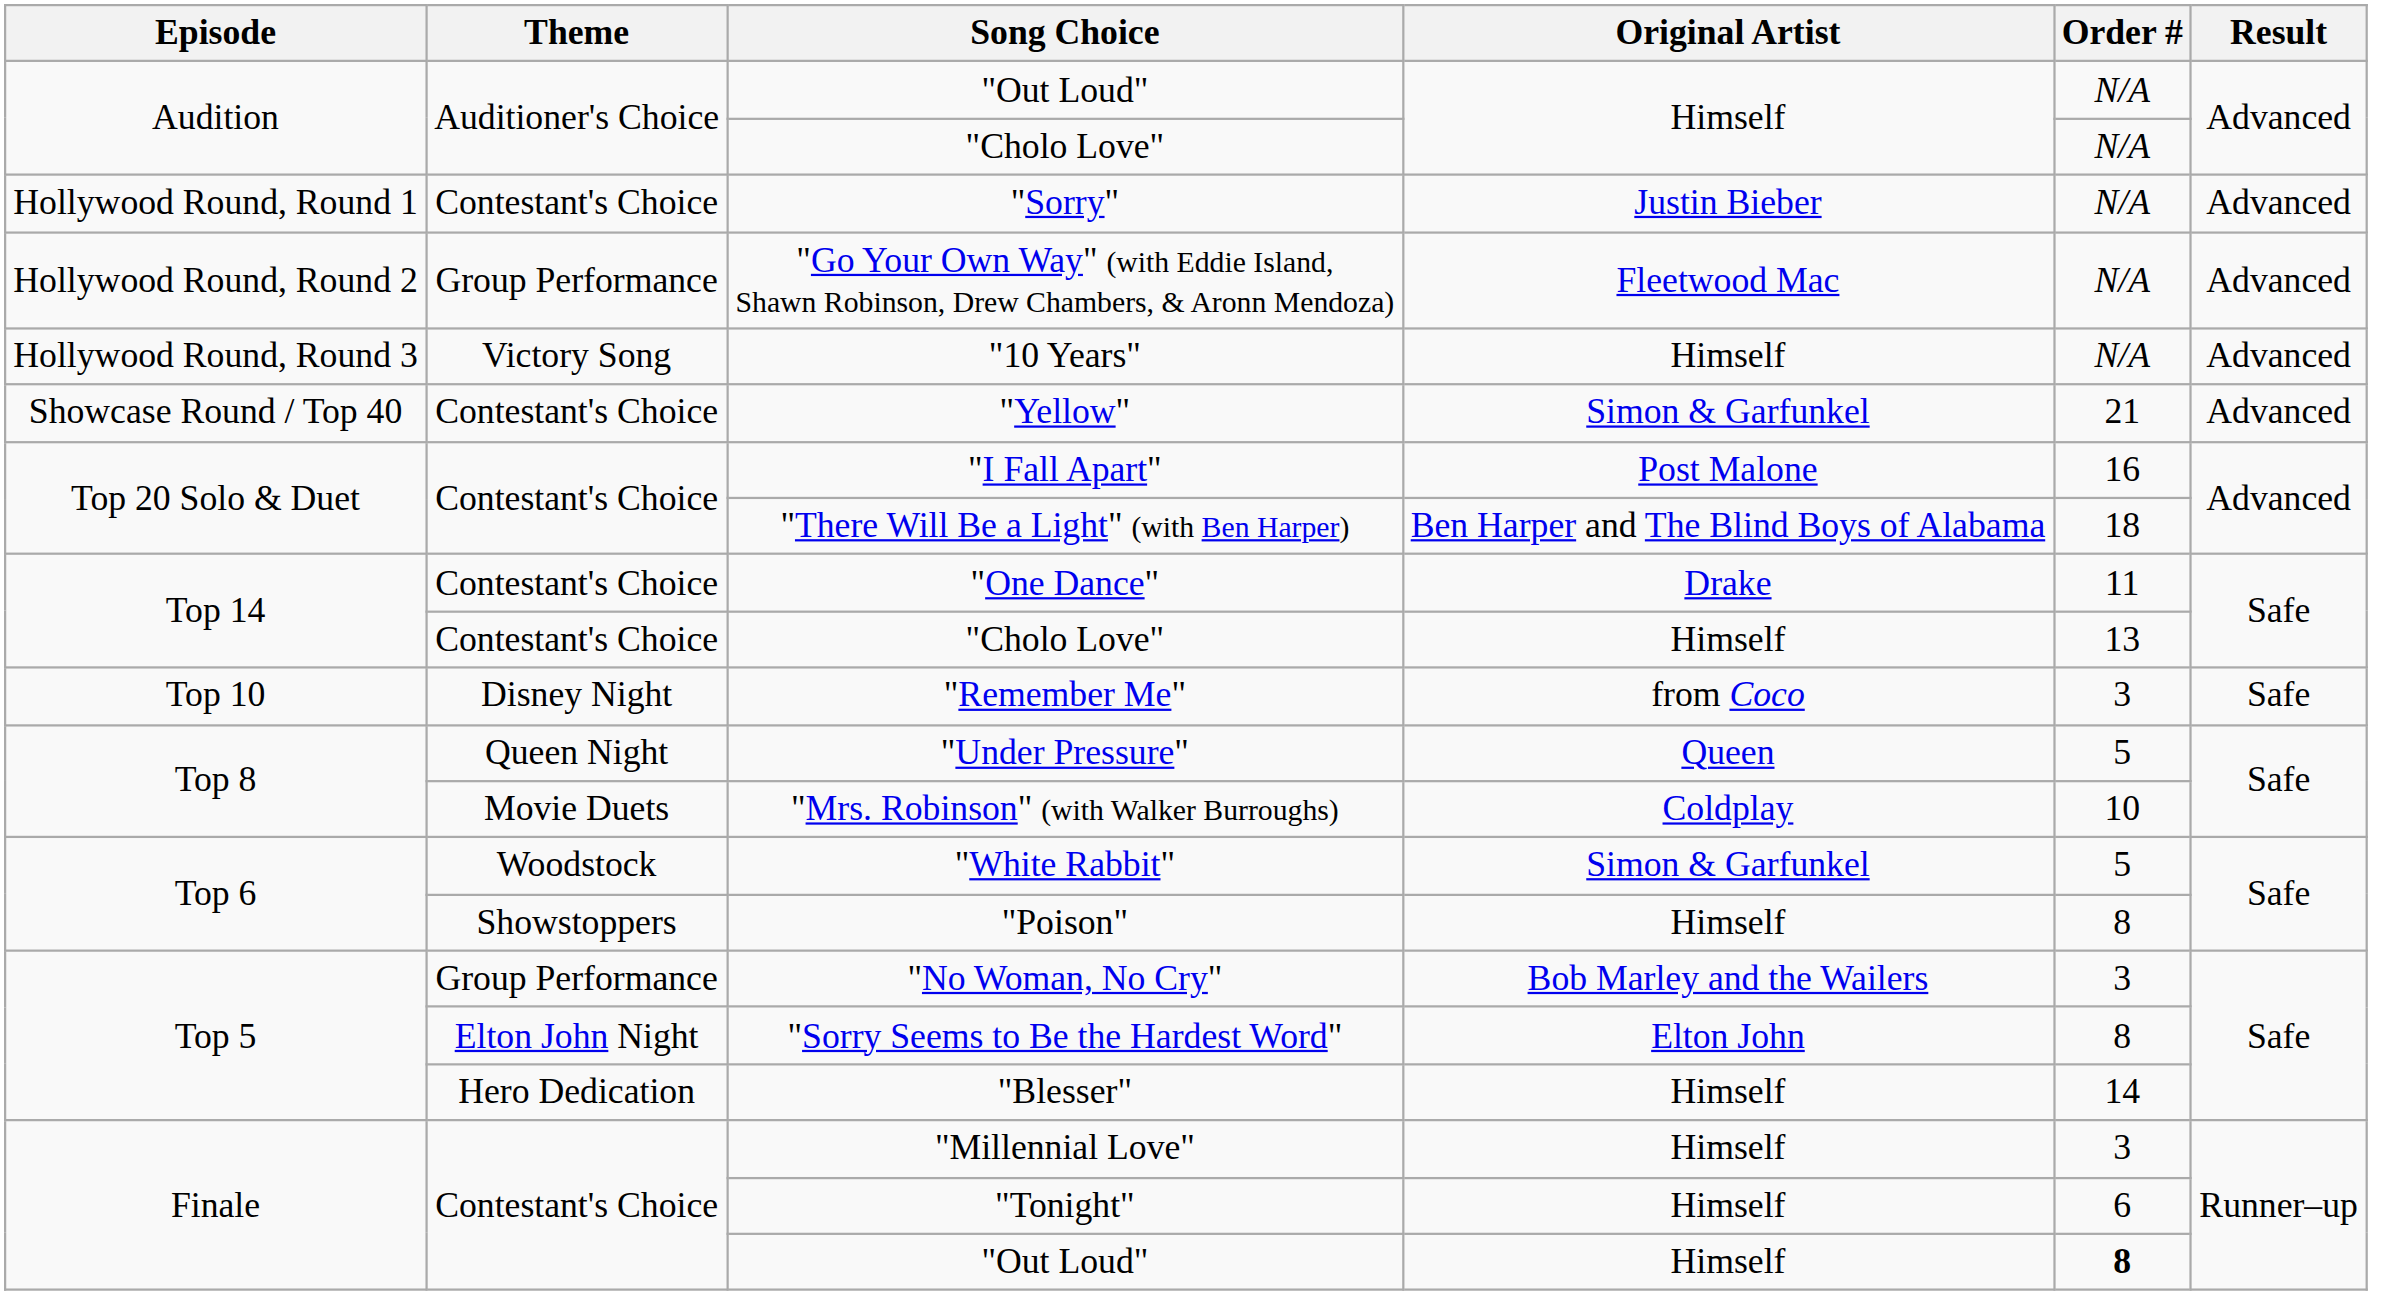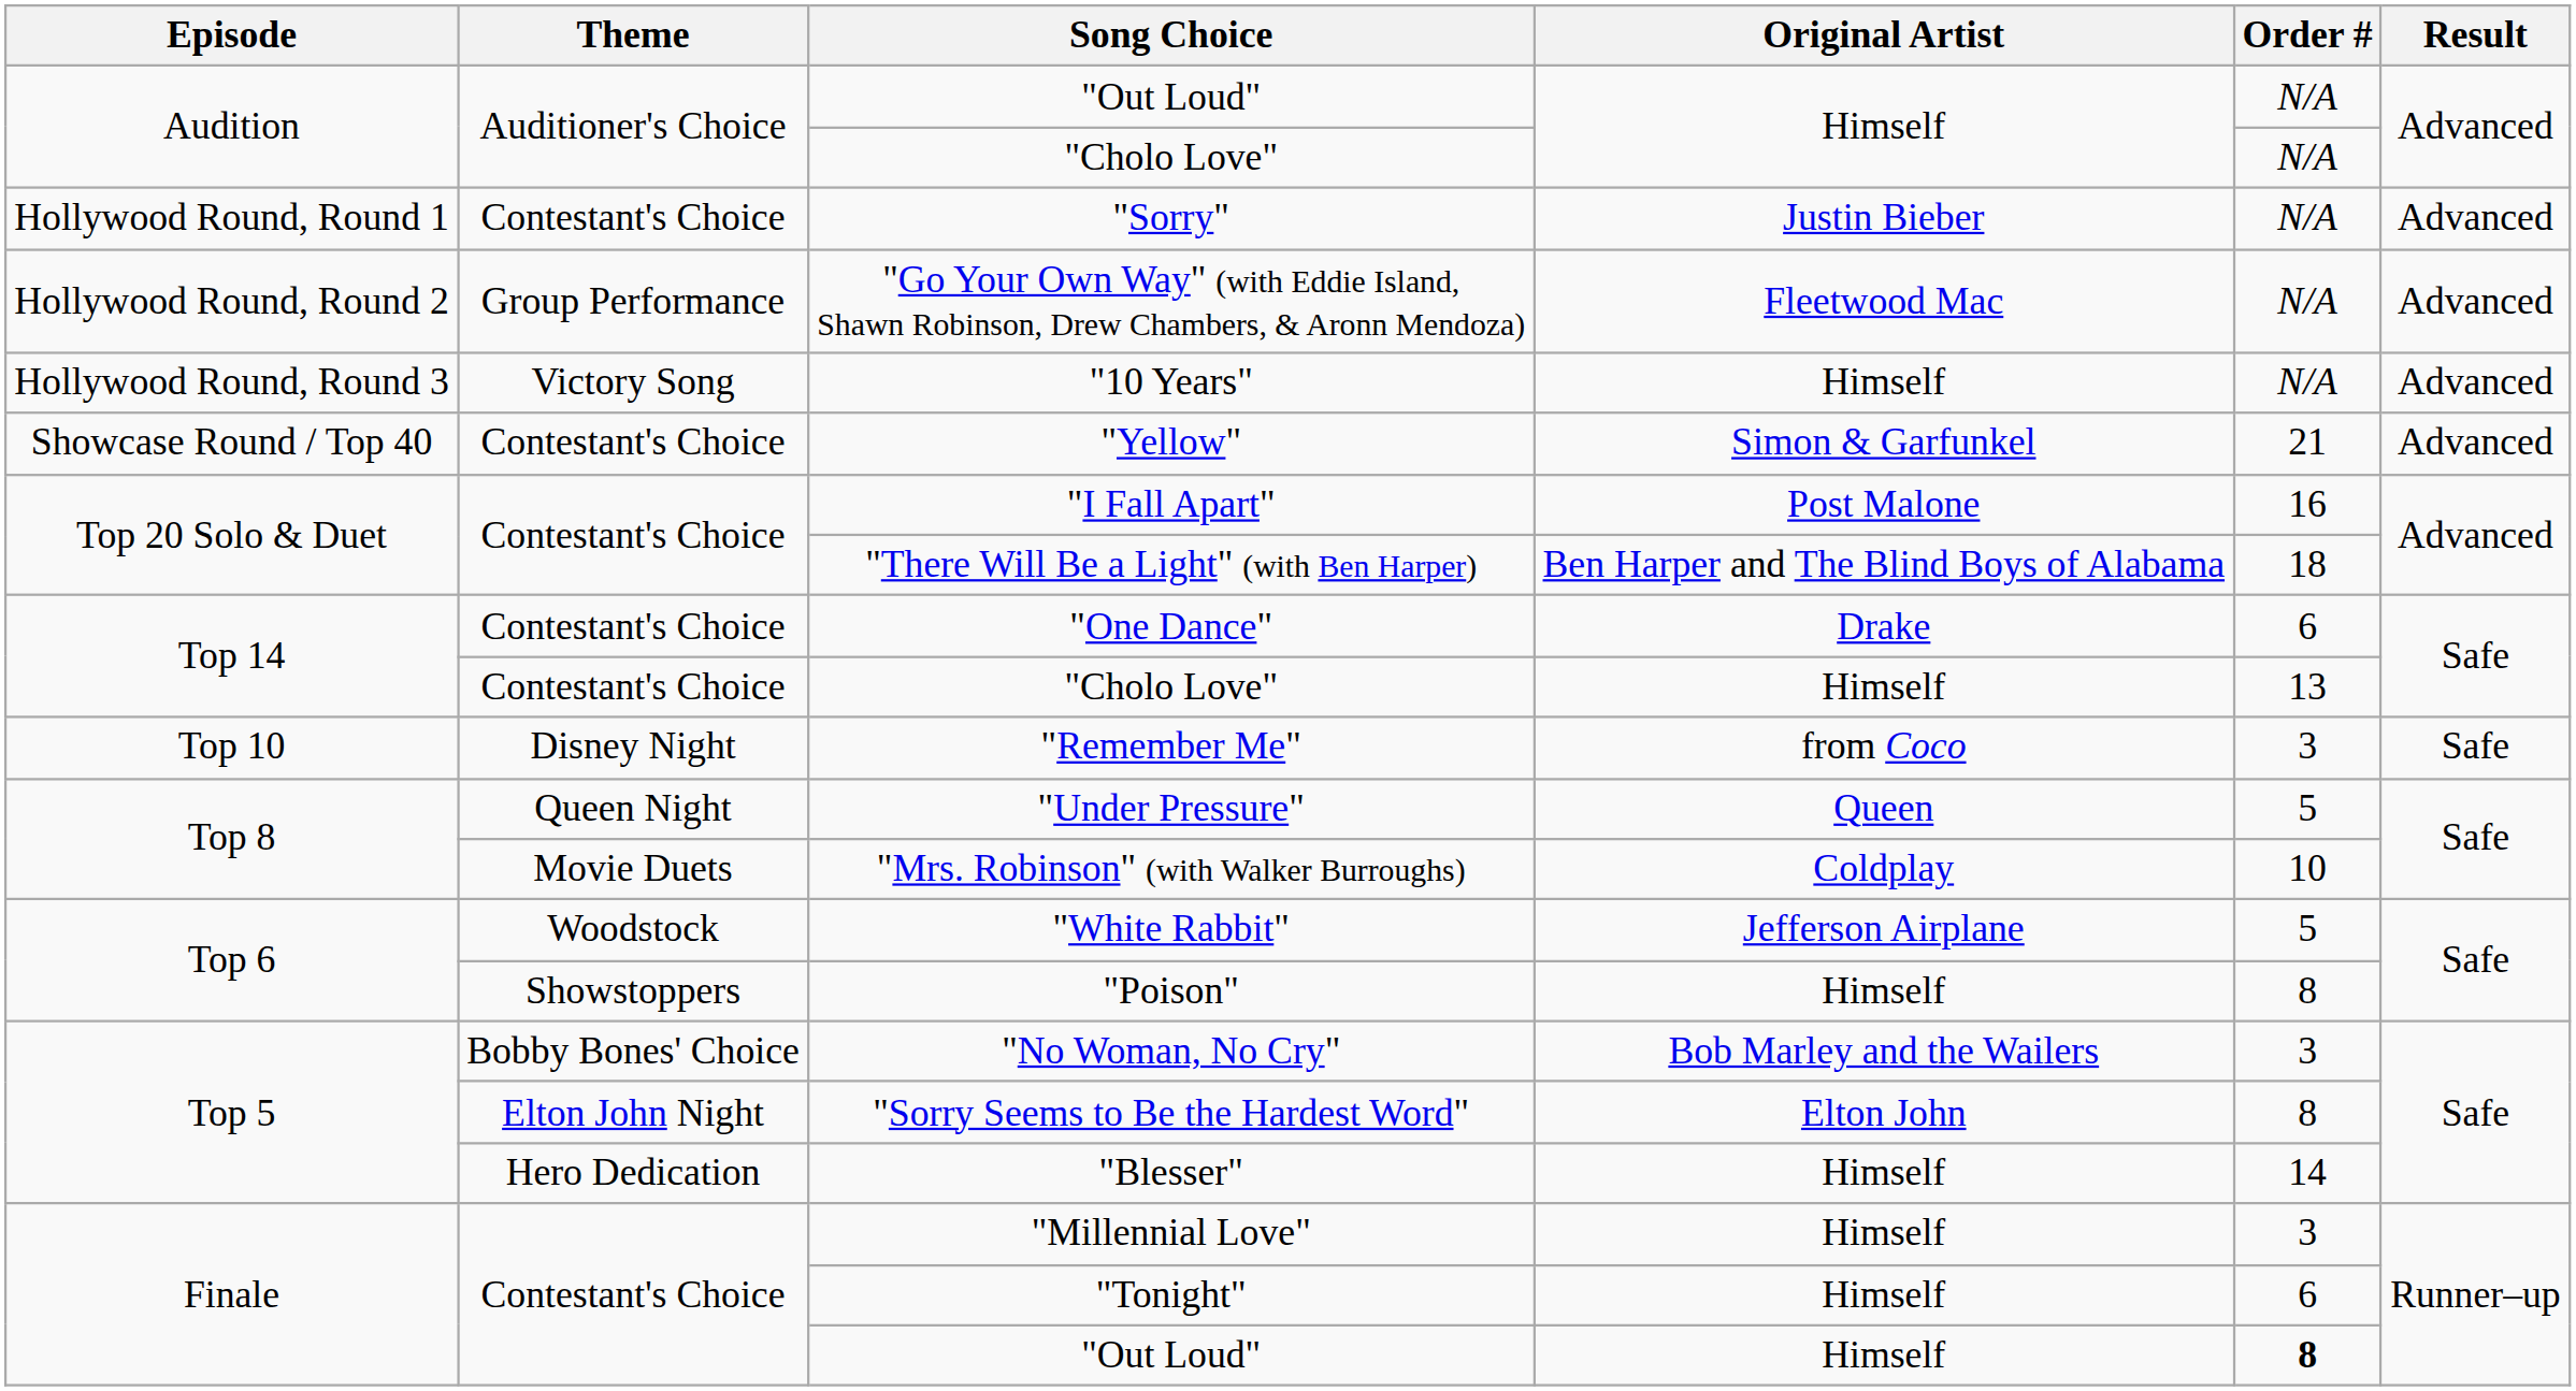 <table class="wikitable" style="text-align: center;">
 <tr>
 <th>Episode</th>
 <th>Theme</th>
 <th>Song Choice</th>
 <th>Original Artist</th>
 <th>Order #</th>
 <th>Result</th>
 </tr>
 <tr>
 <td rowspan="2">Audition</td>
 <td rowspan="2">Auditioner's Choice</td>
 <td>"Out Loud"</td>
 <td rowspan="2">Himself</td>
 <td><em>N/A</em></td>
 <td rowspan="2">Advanced</td>
 </tr>
 <tr>
 <td>"Cholo Love"</td>
 <td><em>N/A</em></td>
 </tr>
 <tr>
 <td>Hollywood Round, Round 1</td>
 <td>Contestant's Choice</td>
 <td>"<a href='#'>Sorry</a>"</td>
 <td><a href='#'>Justin Bieber</a></td>
 <td><em>N/A</em></td>
 <td>Advanced</td>
 </tr>
 <tr>
 <td>Hollywood Round, Round 2</td>
 <td>Group Performance</td>
 <td>"<a href='#'>Go Your Own Way</a>" <small>(with Eddie Island,<br>Shawn Robinson, Drew Chambers, & Aronn Mendoza)</small></td>
 <td><a href='#'>Fleetwood Mac</a></td>
 <td><em>N/A</em></td>
 <td>Advanced</td>
 </tr>
 <tr>
 <td>Hollywood Round, Round 3</td>
 <td>Victory Song</td>
 <td>"10 Years"</td>
 <td>Himself</td>
 <td><em>N/A</em></td>
 <td>Advanced</td>
 </tr>
 <tr>
 <td>Showcase Round / Top 40</td>
 <td>Contestant's Choice</td>
 <td>"<a href='#'>Yellow</a>"</td>
 <td><a href='#'>Simon & Garfunkel</a></td>
 <td>21</td>
 <td>Advanced</td>
 </tr>
 <tr>
 <td rowspan="2">Top 20 Solo & Duet</td>
 <td rowspan="2">Contestant's Choice</td>
 <td>"<a href='#'>I Fall Apart</a>"</td>
 <td><a href='#'>Post Malone</a></td>
 <td>16</td>
 <td rowspan="2">Advanced</td>
 </tr>
 <tr>
 <td>"<a href='#'>There Will Be a Light</a>" <small>(with <a href='#'>Ben Harper</a>)</small></td>
 <td><a href='#'>Ben Harper</a> and <a href='#'>The Blind Boys of Alabama</a></td>
 <td>18</td>
 </tr>
 <tr>
 <td rowspan="2">Top 14</td>
 <td>Contestant's Choice</td>
 <td>"<a href='#'>One Dance</a>"</td>
 <td><a href='#'>Drake</a></td>
-<td>11</td>
+<td>6</td>
 <td rowspan="2">Safe</td>
 </tr>
 <tr>
 <td>Contestant's Choice</td>
 <td>"Cholo Love"</td>
 <td>Himself</td>
 <td>13</td>
 </tr>
 <tr>
 <td>Top 10</td>
 <td>Disney Night</td>
 <td>"<a href='#'>Remember Me</a>"</td>
 <td>from <em><a href='#'>Coco</a></em></td>
 <td>3</td>
 <td>Safe</td>
 </tr>
 <tr>
 <td rowspan="2">Top 8</td>
 <td>Queen Night</td>
 <td>"<a href='#'>Under Pressure</a>"</td>
 <td><a href='#'>Queen</a></td>
 <td>5</td>
 <td rowspan="2">Safe</td>
 </tr>
 <tr>
 <td>Movie Duets</td>
 <td>"<a href='#'>Mrs. Robinson</a>" <small>(with Walker Burroughs)</small></td>
 <td><a href='#'>Coldplay</a></td>
 <td>10</td>
 </tr>
 <tr>
 <td rowspan="2">Top 6</td>
 <td>Woodstock</td>
 <td>"<a href='#'>White Rabbit</a>"</td>
-<td><a href='#'>Simon & Garfunkel</a></td>
+<td><a href='#'>Jefferson Airplane</a></td>
 <td>5</td>
 <td rowspan="2">Safe</td>
 </tr>
 <tr>
 <td>Showstoppers</td>
 <td>"Poison"</td>
 <td>Himself</td>
 <td>8</td>
 </tr>
 <tr>
 <td rowspan="3">Top 5</td>
-<td>Group Performance</td>
+<td>Bobby Bones' Choice</td>
 <td>"<a href='#'>No Woman, No Cry</a>"</td>
 <td><a href='#'>Bob Marley and the Wailers</a></td>
 <td>3</td>
 <td rowspan="3">Safe</td>
 </tr>
 <tr>
 <td><a href='#'>Elton John</a> Night</td>
 <td>"<a href='#'>Sorry Seems to Be the Hardest Word</a>"</td>
 <td><a href='#'>Elton John</a></td>
 <td>8</td>
 </tr>
 <tr>
 <td>Hero Dedication</td>
 <td>"Blesser"</td>
 <td>Himself</td>
 <td>14</td>
 </tr>
 <tr>
 <td rowspan="3">Finale</td>
 <td rowspan="3">Contestant's Choice</td>
 <td>"Millennial Love"</td>
 <td>Himself</td>
 <td>3</td>
 <td rowspan="3">Runner–up</td>
 </tr>
 <tr>
 <td>"Tonight"</td>
 <td>Himself</td>
 <td>6</td>
 </tr>
 <tr>
 <td>"Out Loud"</td>
 <td>Himself</td>
 <td><strong>8</strong></td>
 </tr>
 </table>
